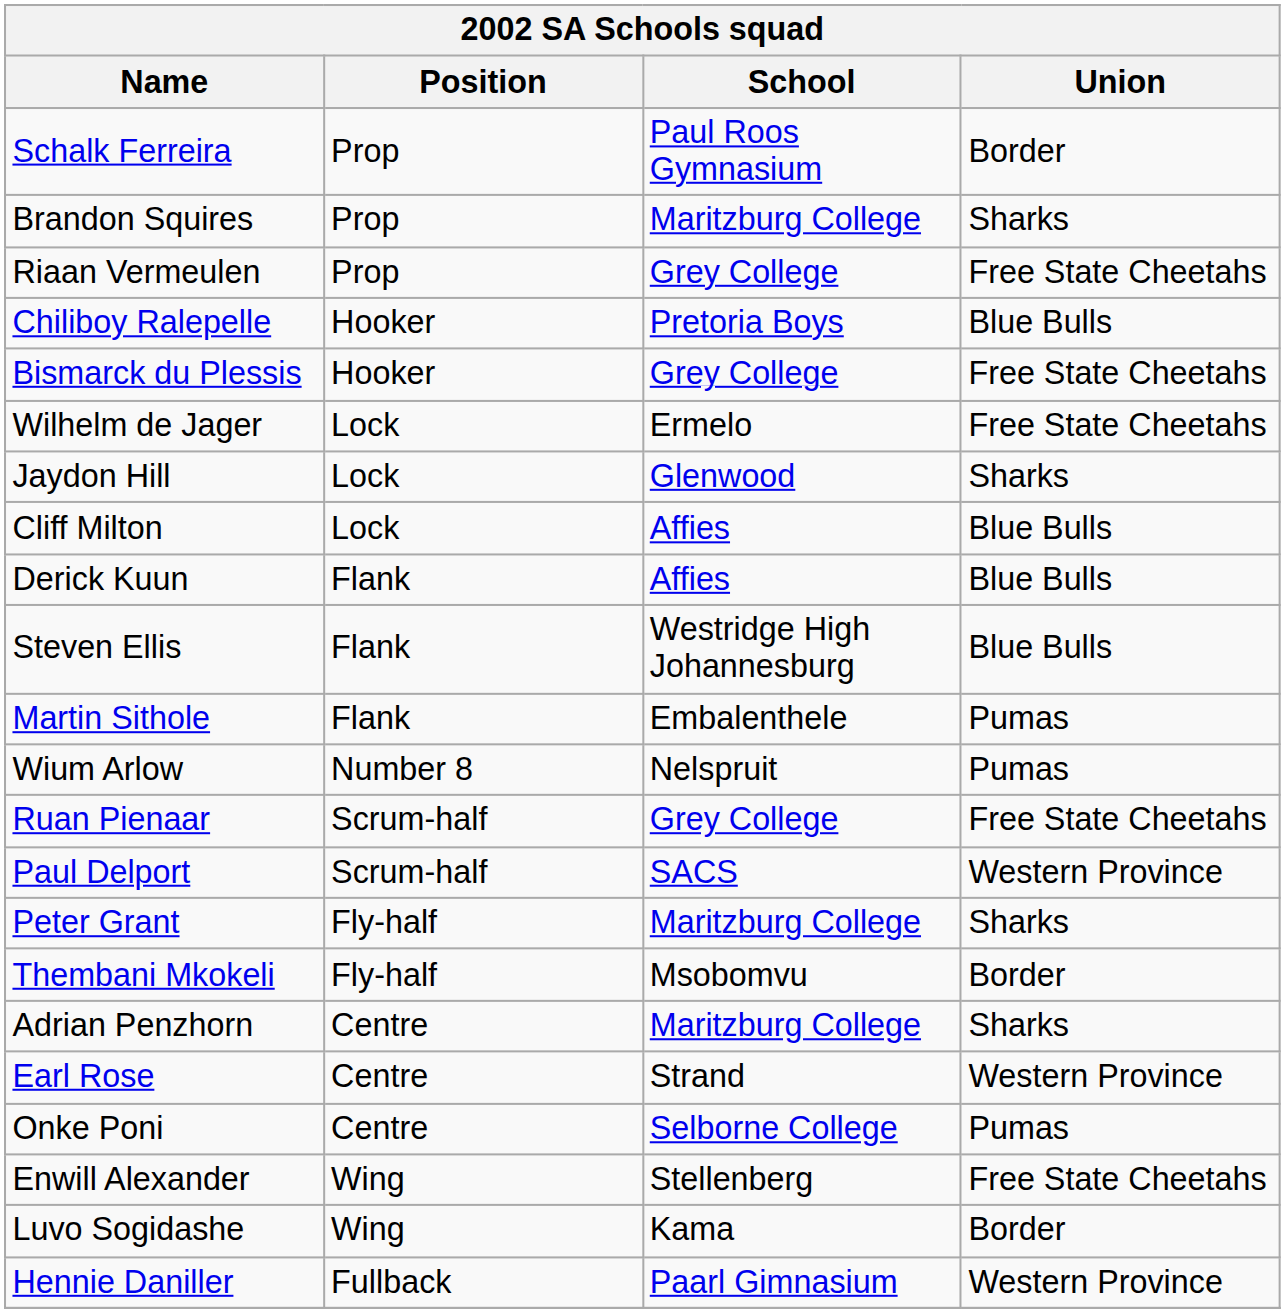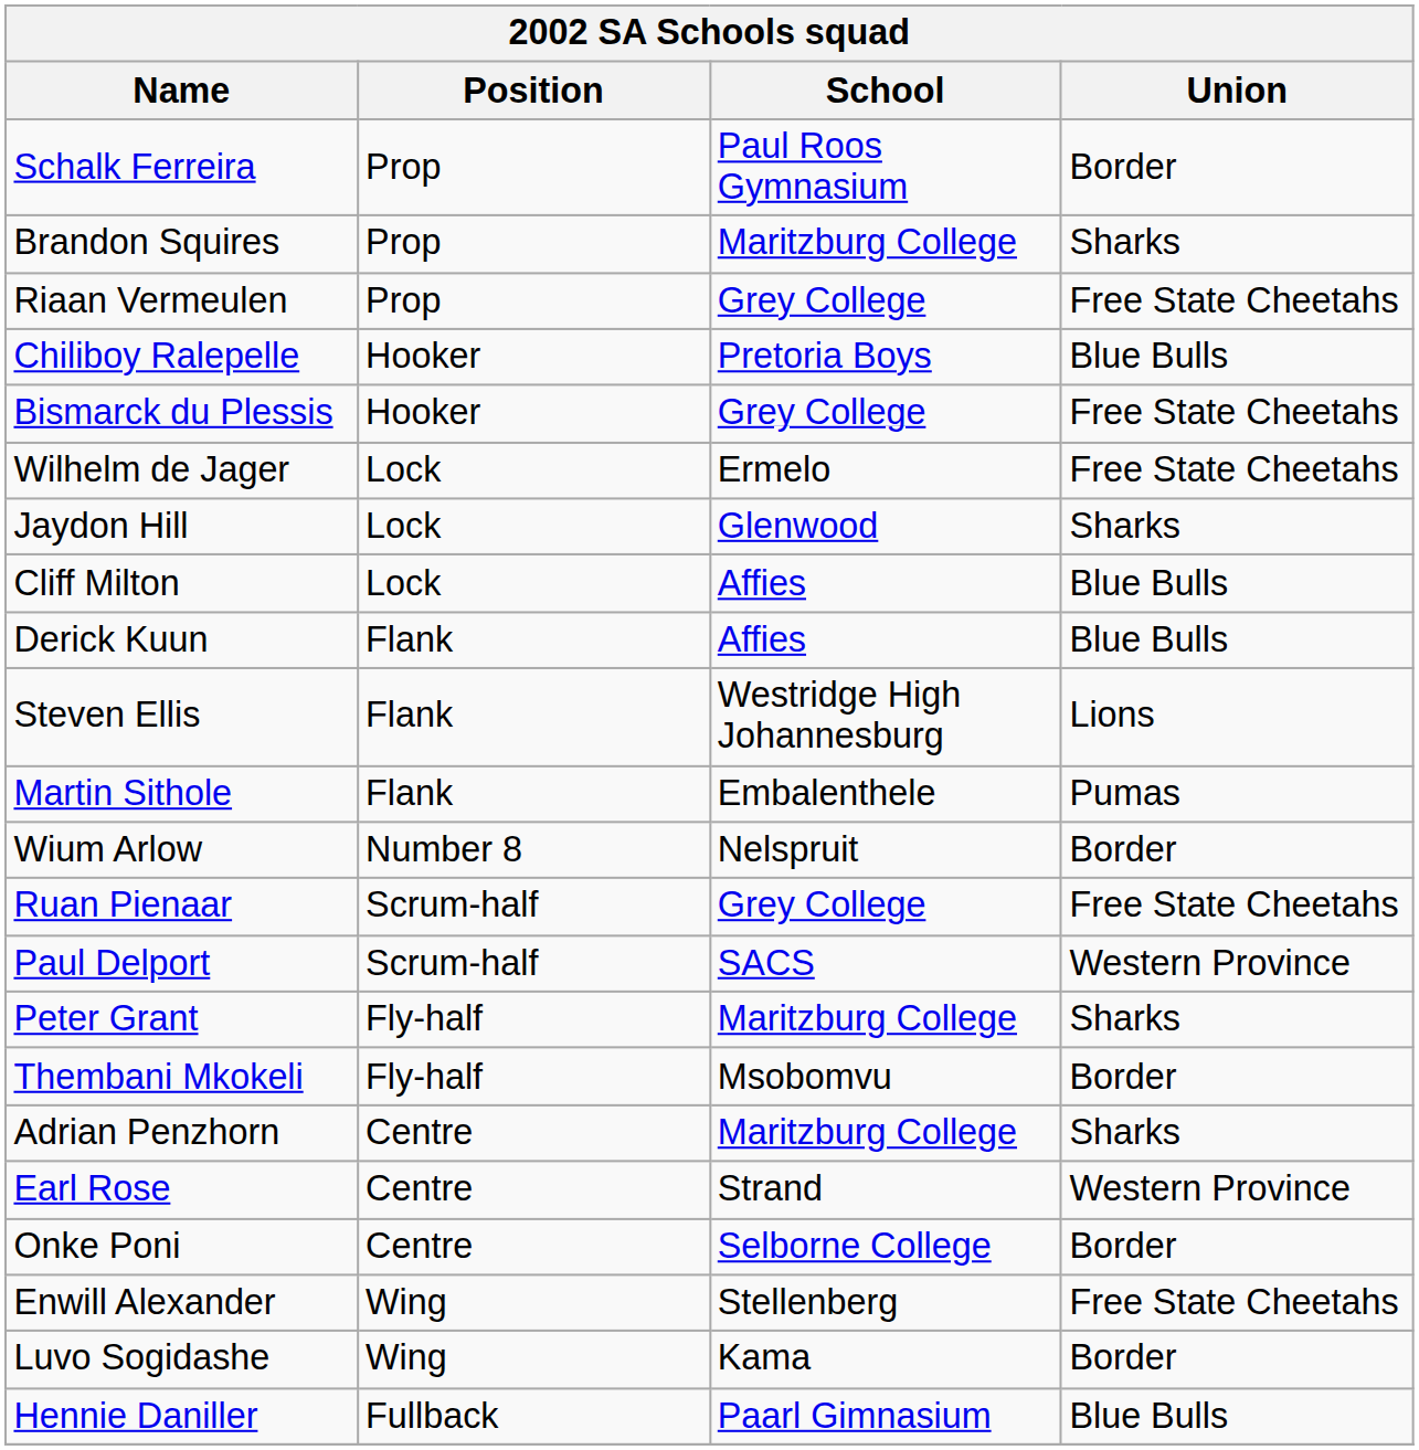 <table class="wikitable" style="text-align:left; width:50%">
 <tr>
 <th colspan="100%">2002 SA Schools squad</th>
 </tr>
 <tr>
 <th style="width:25%;">Name</th>
 <th style="width:25%;">Position</th>
 <th style="width:25%;">School</th>
 <th style="width:25%;">Union</th>
 </tr>
 <tr>
 <td><a href='#'>Schalk Ferreira</a></td>
 <td>Prop</td>
 <td><a href='#'>Paul Roos Gymnasium</a></td>
 <td>Border</td>
 </tr>
 <tr>
 <td>Brandon Squires</td>
 <td>Prop</td>
 <td><a href='#'>Maritzburg College</a></td>
 <td>Sharks</td>
 </tr>
 <tr>
 <td>Riaan Vermeulen</td>
 <td>Prop</td>
 <td><a href='#'>Grey College</a></td>
 <td>Free State Cheetahs</td>
 </tr>
 <tr>
 <td><a href='#'>Chiliboy Ralepelle</a></td>
 <td>Hooker</td>
 <td><a href='#'>Pretoria Boys</a></td>
 <td>Blue Bulls</td>
 </tr>
 <tr>
 <td><a href='#'>Bismarck du Plessis</a></td>
 <td>Hooker</td>
 <td><a href='#'>Grey College</a></td>
 <td>Free State Cheetahs</td>
 </tr>
 <tr>
 <td>Wilhelm de Jager</td>
 <td>Lock</td>
 <td>Ermelo</td>
 <td>Free State Cheetahs</td>
 </tr>
 <tr>
 <td>Jaydon Hill</td>
 <td>Lock</td>
 <td><a href='#'>Glenwood</a></td>
 <td>Sharks</td>
 </tr>
 <tr>
 <td>Cliff Milton</td>
 <td>Lock</td>
 <td><a href='#'>Affies</a></td>
 <td>Blue Bulls</td>
 </tr>
 <tr>
 <td>Derick Kuun</td>
 <td>Flank</td>
 <td><a href='#'>Affies</a></td>
 <td>Blue Bulls</td>
 </tr>
 <tr>
 <td>Steven Ellis</td>
 <td>Flank</td>
 <td>Westridge High Johannesburg</td>
-<td>Blue Bulls</td>
+<td>Lions</td>
 </tr>
 <tr>
 <td><a href='#'>Martin Sithole</a></td>
 <td>Flank</td>
 <td>Embalenthele</td>
 <td>Pumas</td>
 </tr>
 <tr>
 <td>Wium Arlow</td>
 <td>Number 8</td>
 <td>Nelspruit</td>
-<td>Pumas</td>
+<td>Border</td>
 </tr>
 <tr>
 <td><a href='#'>Ruan Pienaar</a></td>
 <td>Scrum-half</td>
 <td><a href='#'>Grey College</a></td>
 <td>Free State Cheetahs</td>
 </tr>
 <tr>
 <td><a href='#'>Paul Delport</a></td>
 <td>Scrum-half</td>
 <td><a href='#'>SACS</a></td>
 <td>Western Province</td>
 </tr>
 <tr>
 <td><a href='#'>Peter Grant</a></td>
 <td>Fly-half</td>
 <td><a href='#'>Maritzburg College</a></td>
 <td>Sharks</td>
 </tr>
 <tr>
 <td><a href='#'>Thembani Mkokeli</a></td>
 <td>Fly-half</td>
 <td>Msobomvu</td>
 <td>Border</td>
 </tr>
 <tr>
 <td>Adrian Penzhorn</td>
 <td>Centre</td>
 <td><a href='#'>Maritzburg College</a></td>
 <td>Sharks</td>
 </tr>
 <tr>
 <td><a href='#'>Earl Rose</a></td>
 <td>Centre</td>
 <td>Strand</td>
 <td>Western Province</td>
 </tr>
 <tr>
 <td>Onke Poni</td>
 <td>Centre</td>
 <td><a href='#'>Selborne College</a></td>
-<td>Pumas</td>
+<td>Border</td>
 </tr>
 <tr>
 <td>Enwill Alexander</td>
 <td>Wing</td>
 <td>Stellenberg</td>
 <td>Free State Cheetahs</td>
 </tr>
 <tr>
 <td>Luvo Sogidashe</td>
 <td>Wing</td>
 <td>Kama</td>
 <td>Border</td>
 </tr>
 <tr>
 <td><a href='#'>Hennie Daniller</a></td>
 <td>Fullback</td>
 <td><a href='#'>Paarl Gimnasium</a></td>
-<td>Western Province</td>
+<td>Blue Bulls</td>
 </tr>
 <tr>
 </tr>
 </table>
